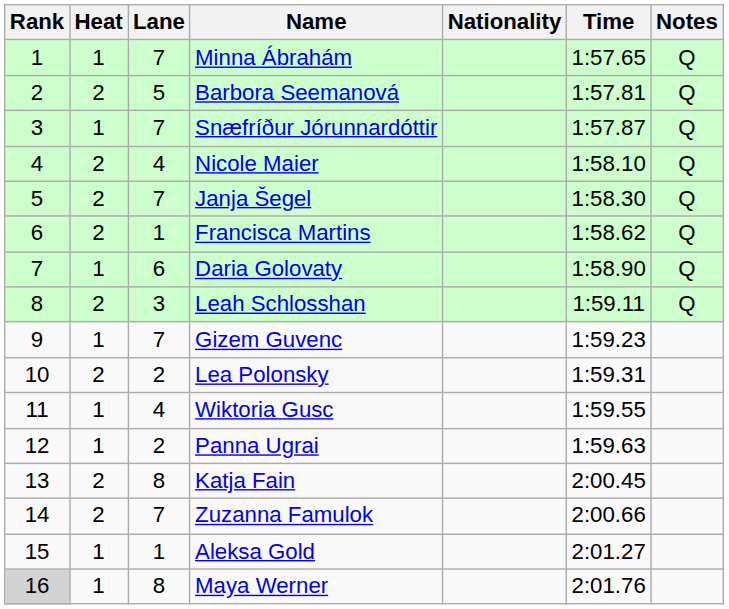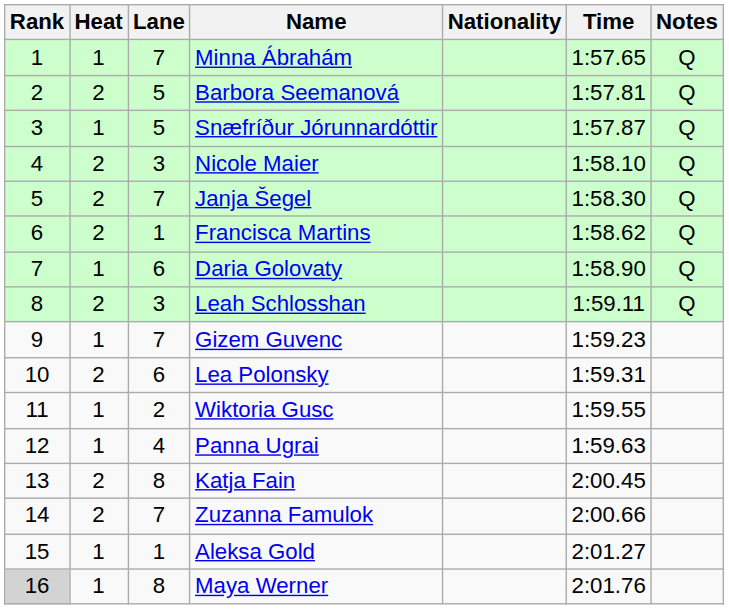 <table class="wikitable sortable" style="text-align:center">
 <tr>
 <th>Rank</th>
 <th>Heat</th>
 <th>Lane</th>
 <th>Name</th>
 <th>Nationality</th>
 <th>Time</th>
 <th>Notes</th>
 </tr>
 <tr bgcolor=ccffcc>
 <td>1</td>
 <td>1</td>
 <td>7</td>
 <td align=left><a href='#'>Minna Ábrahám</a></td>
 <td align=left></td>
 <td>1:57.65</td>
 <td>Q</td>
 </tr>
 <tr bgcolor=ccffcc>
 <td>2</td>
 <td>2</td>
 <td>5</td>
 <td align=left><a href='#'>Barbora Seemanová</a></td>
 <td align=left></td>
 <td>1:57.81</td>
 <td>Q</td>
 </tr>
 <tr bgcolor=ccffcc>
 <td>3</td>
 <td>1</td>
-<td>7</td>
+<td>5</td>
 <td align=left><a href='#'>Snæfríður Jórunnardóttir</a></td>
 <td align=left></td>
 <td>1:57.87</td>
 <td>Q</td>
 </tr>
 <tr bgcolor=ccffcc>
 <td>4</td>
 <td>2</td>
-<td>4</td>
+<td>3</td>
 <td align=left><a href='#'>Nicole Maier</a></td>
 <td align=left></td>
 <td>1:58.10</td>
 <td>Q</td>
 </tr>
 <tr bgcolor=ccffcc>
 <td>5</td>
 <td>2</td>
 <td>7</td>
 <td align=left><a href='#'>Janja Šegel</a></td>
 <td align=left></td>
 <td>1:58.30</td>
 <td>Q</td>
 </tr>
 <tr bgcolor=ccffcc>
 <td>6</td>
 <td>2</td>
 <td>1</td>
 <td align=left><a href='#'>Francisca Martins</a></td>
 <td align=left></td>
 <td>1:58.62</td>
 <td>Q</td>
 </tr>
 <tr bgcolor=ccffcc>
 <td>7</td>
 <td>1</td>
 <td>6</td>
 <td align=left><a href='#'>Daria Golovaty</a></td>
 <td align=left></td>
 <td>1:58.90</td>
 <td>Q</td>
 </tr>
 <tr bgcolor=ccffcc>
 <td>8</td>
 <td>2</td>
 <td>3</td>
 <td align=left><a href='#'>Leah Schlosshan</a></td>
 <td align=left></td>
 <td>1:59.11</td>
 <td>Q</td>
 </tr>
 <tr>
 <td>9</td>
 <td>1</td>
 <td>7</td>
 <td align=left><a href='#'>Gizem Guvenc</a></td>
 <td align=left></td>
 <td>1:59.23</td>
 <td></td>
 </tr>
 <tr>
 <td>10</td>
 <td>2</td>
-<td>2</td>
+<td>6</td>
 <td align=left><a href='#'>Lea Polonsky</a></td>
 <td align=left></td>
 <td>1:59.31</td>
 <td></td>
 </tr>
 <tr>
 <td>11</td>
 <td>1</td>
-<td>4</td>
+<td>2</td>
 <td align=left><a href='#'>Wiktoria Gusc</a></td>
 <td align=left></td>
 <td>1:59.55</td>
 <td></td>
 </tr>
 <tr>
 <td>12</td>
 <td>1</td>
-<td>2</td>
+<td>4</td>
 <td align=left><a href='#'>Panna Ugrai</a></td>
 <td align=left></td>
 <td>1:59.63</td>
 <td></td>
 </tr>
 <tr>
 <td>13</td>
 <td>2</td>
 <td>8</td>
 <td align=left><a href='#'>Katja Fain</a></td>
 <td align=left></td>
 <td>2:00.45</td>
 <td></td>
 </tr>
 <tr>
 <td>14</td>
 <td>2</td>
 <td>7</td>
 <td align=left><a href='#'>Zuzanna Famulok</a></td>
 <td align=left></td>
 <td>2:00.66</td>
 <td></td>
 </tr>
 <tr>
 <td>15</td>
 <td>1</td>
 <td>1</td>
 <td align=left><a href='#'>Aleksa Gold</a></td>
 <td align=left></td>
 <td>2:01.27</td>
 <td></td>
 </tr>
 <tr>
 <td style="background: lightgrey;">16</td>
 <td>1</td>
 <td>8</td>
 <td align=left><a href='#'>Maya Werner</a></td>
 <td align=left></td>
 <td>2:01.76</td>
 <td></td>
 </tr>
 </table>
